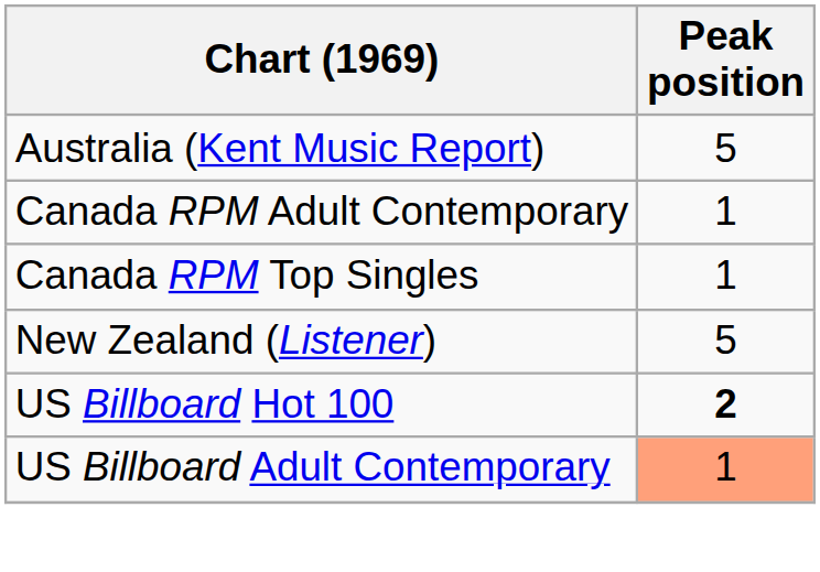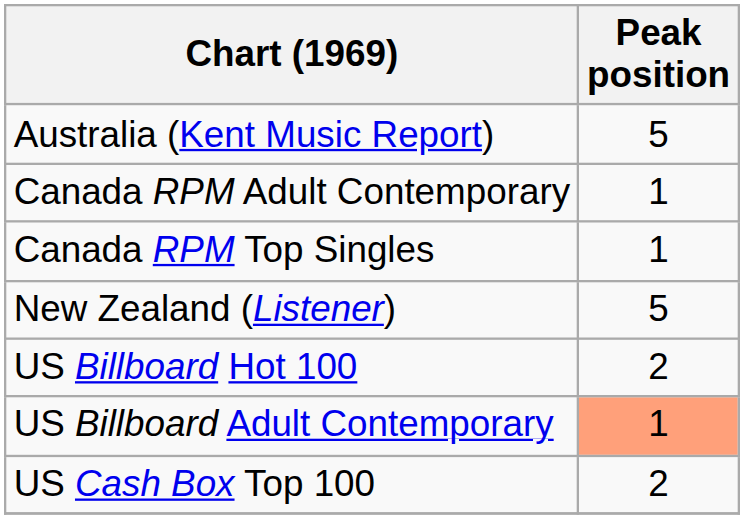 <table class="wikitable sortable">
 <tr>
 <th>Chart (1969)</th>
 <th>Peak<br>position</th>
 </tr>
 <tr>
 <td>Australia (<a href='#'>Kent Music Report</a>)</td>
 <td style="text-align:center;">5</td>
 </tr>
 <tr>
 <td>Canada <em>RPM</em> Adult Contemporary</td>
 <td style="text-align:center;">1</td>
 </tr>
 <tr>
 <td>Canada <em><a href='#'>RPM</a></em> Top Singles</td>
 <td style="text-align:center;">1</td>
 </tr>
 <tr>
 <td>New Zealand (<em><a href='#'>Listener</a></em>)</td>
 <td style="text-align:center;">5</td>
 </tr>
 <tr>
 <td>US <em><a href='#'>Billboard</a></em> <a href='#'>Hot 100</a></td>
-<td style="text-align:center;"><strong>2</strong></td>
+<td style="text-align:center;">2</td>
 </tr>
 <tr>
 <td>US <em>Billboard</em> <a href='#'>Adult Contemporary</a></td>
 <td style="background: lightsalmon; text-align:center;">1</td>
 </tr>
 <tr>
+<td>US <a href='#'><em>Cash Box</em></a> Top 100</td>
+<td align="center">2</td>
+</tr>
+<tr>
 </tr>
 </table>
